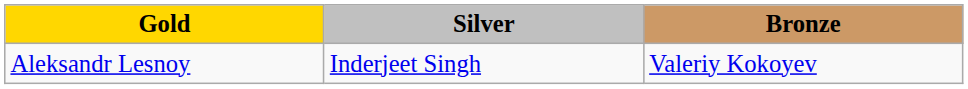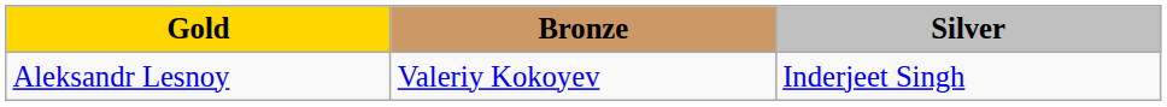 <table class="wikitable" style="text-align:left">
 <tr align="center">
 <td width=200 bgcolor=gold><strong>Gold</strong></td>
+<td width=200 bgcolor=CC9966><strong>Bronze</strong></td>
 <td width=200 bgcolor=silver><strong>Silver</strong></td>
-<td width=200 bgcolor=CC9966><strong>Bronze</strong></td>
 </tr>
 <tr>
 <td><a href='#'>Aleksandr Lesnoy</a><br><em></em></td>
+<td><a href='#'>Valeriy Kokoyev</a><br><em></em></td>
 <td><a href='#'>Inderjeet Singh</a><br><em></em></td>
-<td><a href='#'>Valeriy Kokoyev</a><br><em></em></td>
 </tr>
 </table>
